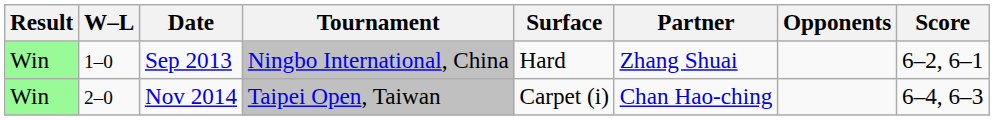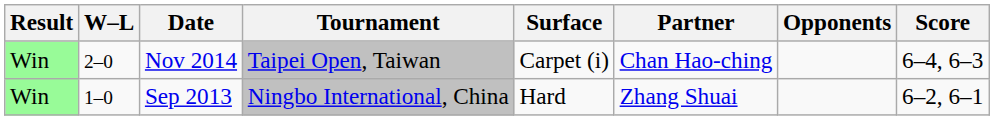 <table class="wikitable sortable">
 <tr>
 <th>Result</th>
 <th class=unsortable>W–L</th>
 <th>Date</th>
 <th>Tournament</th>
 <th>Surface</th>
 <th>Partner</th>
 <th>Opponents</th>
 <th class=unsortable>Score</th>
 </tr>
 <tr>
 <td bgcolor=98FB98>Win</td>
+<td><small>2–0</small></td>
+<td><a href='#'>Nov 2014</a></td>
+<td style="background:silver;"><a href='#'>Taipei Open</a>, Taiwan</td>
+<td>Carpet (i)</td>
+<td> <a href='#'>Chan Hao-ching</a></td>
+<td></td>
+<td>6–4, 6–3</td>
+</tr>
+<tr>
+<td bgcolor=98FB98>Win</td>
 <td><small>1–0</small></td>
 <td><a href='#'>Sep 2013</a></td>
 <td style="background:silver;"><a href='#'>Ningbo International</a>, China</td>
 <td>Hard</td>
 <td> <a href='#'>Zhang Shuai</a></td>
 <td></td>
 <td>6–2, 6–1</td>
 </tr>
-<tr>
-<td bgcolor=98FB98>Win</td>
-<td><small>2–0</small></td>
-<td><a href='#'>Nov 2014</a></td>
-<td style="background:silver;"><a href='#'>Taipei Open</a>, Taiwan</td>
-<td>Carpet (i)</td>
-<td> <a href='#'>Chan Hao-ching</a></td>
-<td></td>
-<td>6–4, 6–3</td>
-</tr>
 </table>
